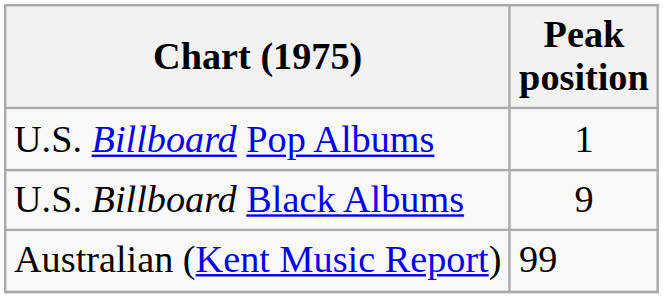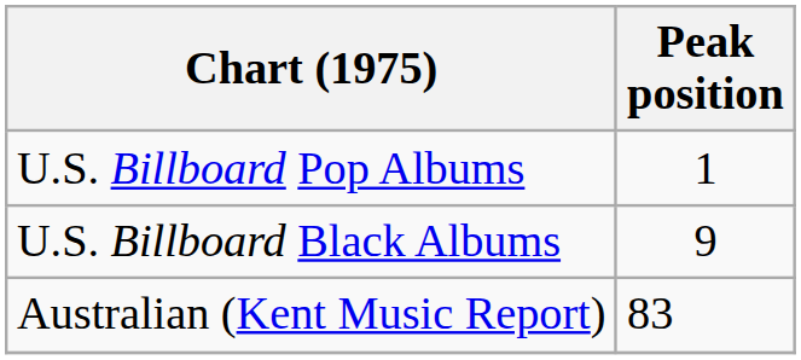 <table class="wikitable">
 <tr>
 <th align="left">Chart (1975)</th>
 <th align="center">Peak<br>position</th>
 </tr>
 <tr>
 <td align="left">U.S. <em><a href='#'>Billboard</a></em> <a href='#'>Pop Albums</a></td>
 <td align="center">1</td>
 </tr>
 <tr>
 <td align="left">U.S. <em>Billboard</em> <a href='#'>Black Albums</a></td>
 <td align="center">9</td>
 </tr>
 <tr>
 <td>Australian (<a href='#'>Kent Music Report</a>)</td>
-<td>99</td>
+<td>83</td>
 </tr>
 <tr>
 </tr>
 </table>
